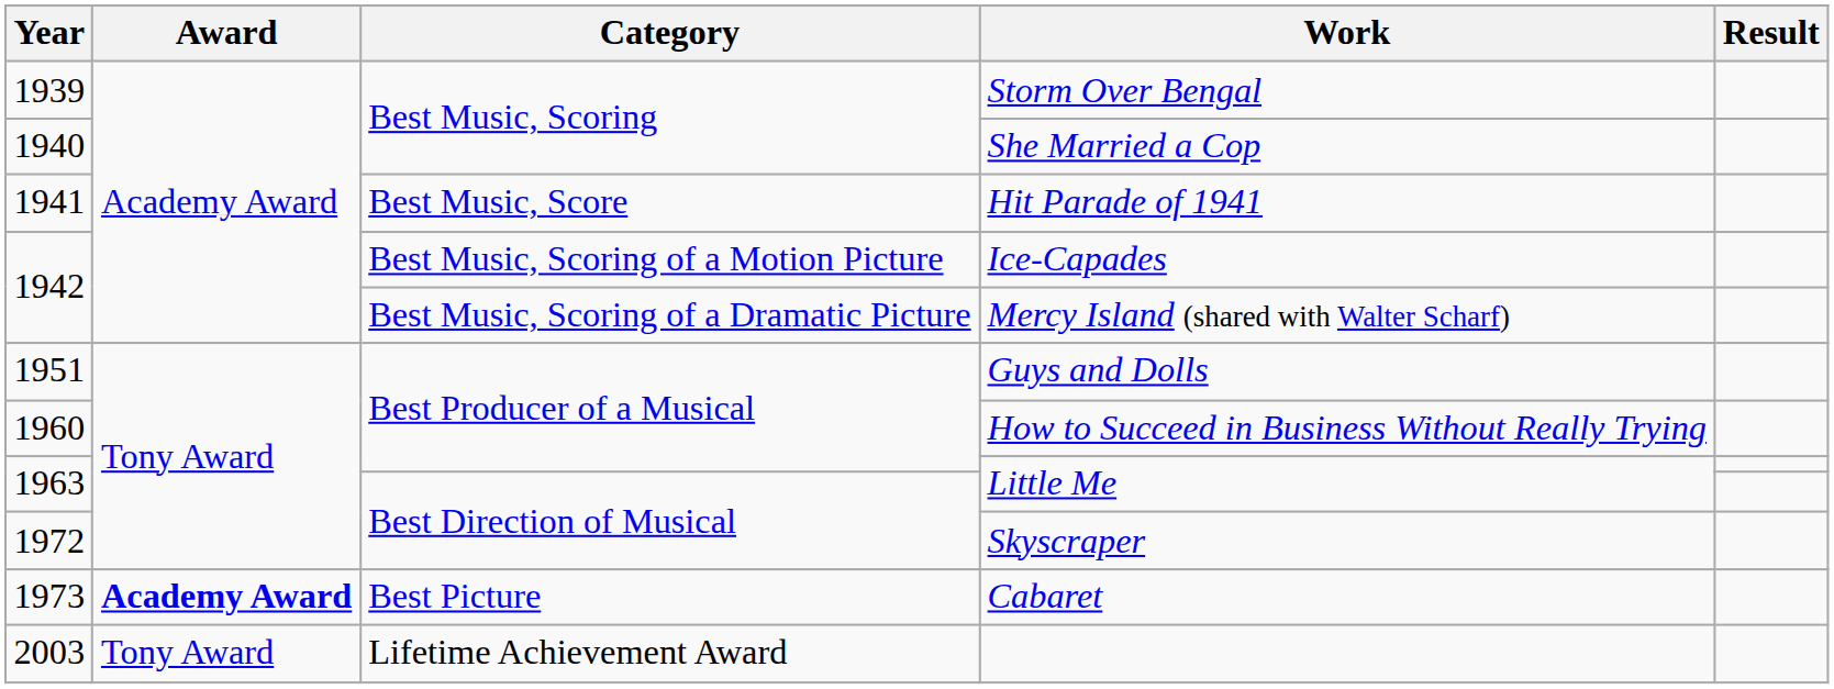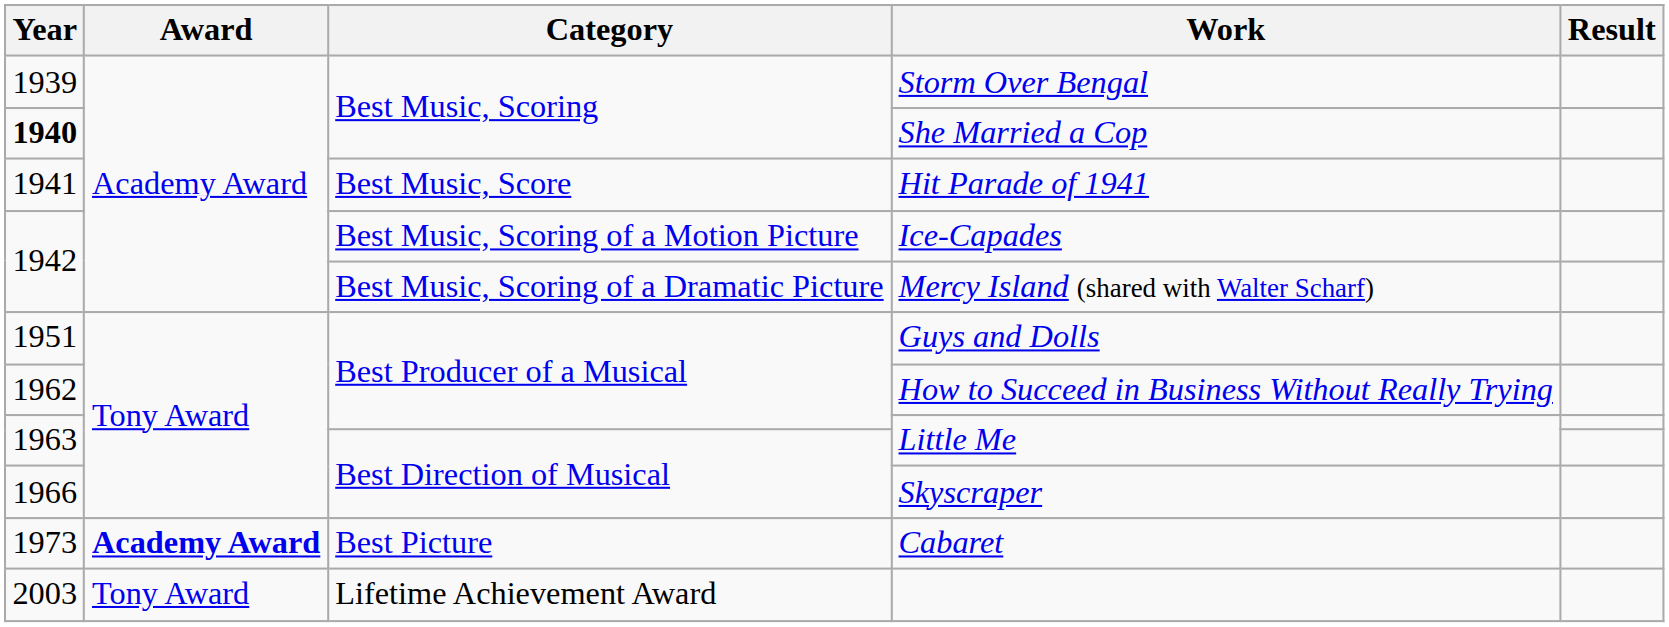 <table class="wikitable">
 <tr>
 <th>Year</th>
 <th>Award</th>
 <th>Category</th>
 <th>Work</th>
 <th>Result</th>
 </tr>
 <tr>
 <td>1939</td>
 <td rowspan="5"><a href='#'>Academy Award</a></td>
 <td rowspan="2"><a href='#'>Best Music, Scoring</a></td>
 <td><em><a href='#'>Storm Over Bengal</a></em></td>
 <td></td>
 </tr>
 <tr>
-<td>1940</td>
+<td><strong>1940</strong></td>
 <td><em><a href='#'>She Married a Cop</a></em></td>
 <td></td>
 </tr>
 <tr>
 <td>1941</td>
 <td><a href='#'>Best Music, Score</a></td>
 <td><em><a href='#'>Hit Parade of 1941</a></em></td>
 <td></td>
 </tr>
 <tr>
 <td rowspan="2">1942</td>
 <td><a href='#'>Best Music, Scoring of a Motion Picture</a></td>
 <td><em><a href='#'>Ice-Capades</a></em></td>
 <td></td>
 </tr>
 <tr>
 <td><a href='#'>Best Music, Scoring of a Dramatic Picture</a></td>
 <td><em><a href='#'>Mercy Island</a></em> <small>(shared with <a href='#'>Walter Scharf</a>)</small></td>
 <td></td>
 </tr>
 <tr>
 <td>1951</td>
 <td rowspan="5"><a href='#'>Tony Award</a></td>
 <td rowspan="3"><a href='#'>Best Producer of a Musical</a></td>
 <td><em><a href='#'>Guys and Dolls</a></em></td>
 <td></td>
 </tr>
 <tr>
-<td>1960</td>
+<td>1962</td>
 <td><em><a href='#'>How to Succeed in Business Without Really Trying</a></em></td>
 <td></td>
 </tr>
 <tr>
 <td rowspan="2">1963</td>
 <td rowspan="2"><em><a href='#'>Little Me</a></em></td>
 <td></td>
 </tr>
 <tr>
 <td rowspan="2"><a href='#'>Best Direction of Musical</a></td>
 <td></td>
 </tr>
 <tr>
-<td>1972</td>
+<td>1966</td>
 <td><em><a href='#'>Skyscraper</a></em></td>
 <td></td>
 </tr>
 <tr>
 <td>1973</td>
 <td><strong><a href='#'>Academy Award</a></strong></td>
 <td><a href='#'>Best Picture</a></td>
 <td><em><a href='#'>Cabaret</a></em></td>
 <td></td>
 </tr>
 <tr>
 <td>2003</td>
 <td><a href='#'>Tony Award</a></td>
 <td>Lifetime Achievement Award</td>
 <td></td>
 <td></td>
 </tr>
 </table>
